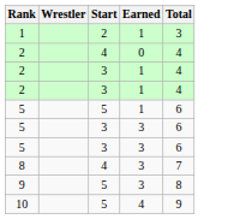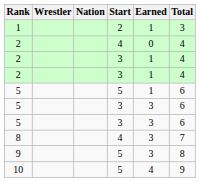 <table class="wikitable sortable" style="text-align:center;">
 <tr>
 <th>Rank</th>
 <th>Wrestler</th>
+<th>Nation</th>
 <th>Start</th>
 <th>Earned</th>
 <th>Total</th>
 </tr>
 <tr style="background:#cfc;">
 <td>1</td>
+<td align=left></td>
 <td align=left></td>
 <td>2</td>
 <td>1</td>
 <td>3</td>
 </tr>
 <tr style="background:#cfc;">
 <td>2</td>
 <td align=left></td>
+<td align=left></td>
 <td>4</td>
 <td>0</td>
 <td>4</td>
 </tr>
 <tr style="background:#cfc;">
 <td>2</td>
+<td align=left></td>
 <td align=left></td>
 <td>3</td>
 <td>1</td>
 <td>4</td>
 </tr>
 <tr style="background:#cfc;">
 <td>2</td>
 <td align=left></td>
+<td align=left></td>
 <td>3</td>
 <td>1</td>
 <td>4</td>
 </tr>
 <tr>
 <td>5</td>
+<td align=left></td>
 <td align=left></td>
 <td>5</td>
 <td>1</td>
 <td>6</td>
 </tr>
 <tr>
 <td>5</td>
 <td align=left></td>
+<td align=left></td>
 <td>3</td>
 <td>3</td>
 <td>6</td>
 </tr>
 <tr>
 <td>5</td>
+<td align=left></td>
 <td align=left></td>
 <td>3</td>
 <td>3</td>
 <td>6</td>
 </tr>
 <tr>
 <td>8</td>
 <td align=left></td>
+<td align=left></td>
 <td>4</td>
 <td>3</td>
 <td>7</td>
 </tr>
 <tr>
 <td>9</td>
+<td align=left></td>
 <td align=left></td>
 <td>5</td>
 <td>3</td>
 <td>8</td>
 </tr>
 <tr>
 <td>10</td>
 <td align=left></td>
+<td align=left></td>
 <td>5</td>
 <td>4</td>
 <td>9</td>
 </tr>
 </table>
